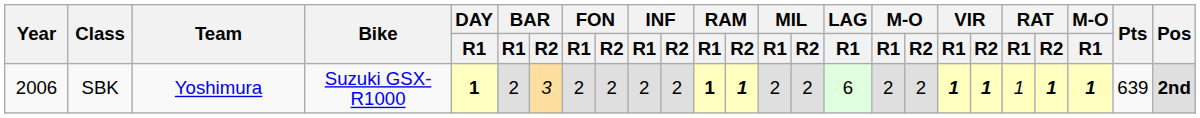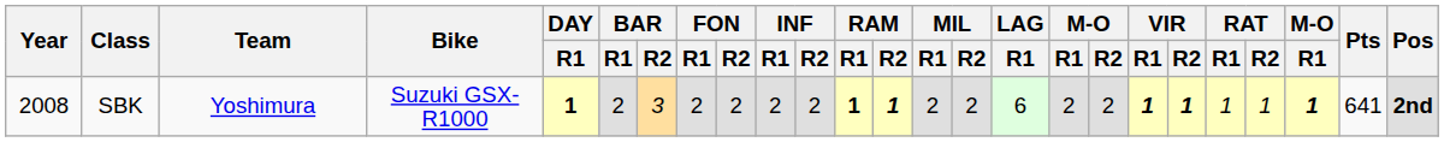 <table class="wikitable" style="font-size: 85%; text-align: center">
 <tr valign="top">
 <th valign="middle" style="width: 40px;" rowspan=2]>Year</th>
 <th valign="middle" style="width: 40px;" rowspan=2>Class</th>
 <th valign="middle" style="width: 120px;" rowspan=2>Team</th>
 <th valign="middle" style="width: 100px;" rowspan=2>Bike</th>
 <th>DAY<br></th>
 <th colspan=2>BAR<br></th>
 <th colspan=2>FON<br></th>
 <th colspan=2>INF<br></th>
 <th colspan=2>RAM<br></th>
 <th colspan=2>MIL<br></th>
 <th>LAG<br></th>
 <th colspan=2>M-O<br></th>
 <th colspan=2>VIR<br></th>
 <th colspan=2>RAT<br></th>
 <th>M-O<br></th>
 <th valign="middle" rowspan=2>Pts</th>
 <th valign="middle" rowspan=2>Pos</th>
 </tr>
 <tr>
 <th>R1</th>
 <th>R1</th>
 <th>R2</th>
 <th>R1</th>
 <th>R2</th>
 <th>R1</th>
 <th>R2</th>
 <th>R1</th>
 <th>R2</th>
 <th>R1</th>
 <th>R2</th>
 <th>R1</th>
 <th>R1</th>
 <th>R2</th>
 <th>R1</th>
 <th>R2</th>
 <th>R1</th>
 <th>R2</th>
 <th>R1</th>
 </tr>
 <tr>
-<td>2006</td>
+<td>2008</td>
 <td>SBK</td>
 <td><a href='#'>Yoshimura</a></td>
 <td><a href='#'>Suzuki GSX-R1000</a></td>
 <td style="background:#ffffbf;"><strong>1</strong></td>
 <td style="background:#dfdfdf;">2</td>
 <td style="background:#ffdf9f;"><em>3</em></td>
 <td style="background:#dfdfdf;">2</td>
 <td style="background:#dfdfdf;">2</td>
 <td style="background:#dfdfdf;">2</td>
 <td style="background:#dfdfdf;">2</td>
 <td style="background:#ffffbf;"><strong>1</strong></td>
 <td style="background:#ffffbf;"><strong><em>1</em></strong></td>
 <td style="background:#dfdfdf;">2</td>
 <td style="background:#dfdfdf;">2</td>
 <td style="background:#dfffdf;">6</td>
 <td style="background:#dfdfdf;">2</td>
 <td style="background:#dfdfdf;">2</td>
 <td style="background:#ffffbf;"><strong><em>1</em></strong></td>
 <td style="background:#ffffbf;"><strong><em>1</em></strong></td>
 <td style="background:#ffffbf;"><em>1</em></td>
+<td style="background:#ffffbf;"><em>1</em></td>
 <td style="background:#ffffbf;"><strong><em>1</em></strong></td>
-<td style="background:#ffffbf;"><strong><em>1</em></strong></td>
-<td>639</td>
+<td>641</td>
 <th style="background:#dfdfdf;">2nd</th>
 </tr>
 </table>
